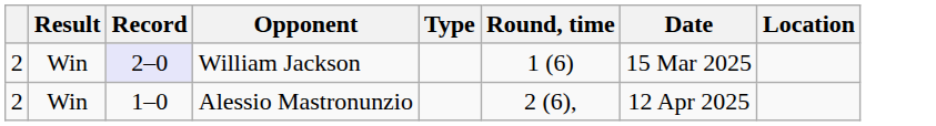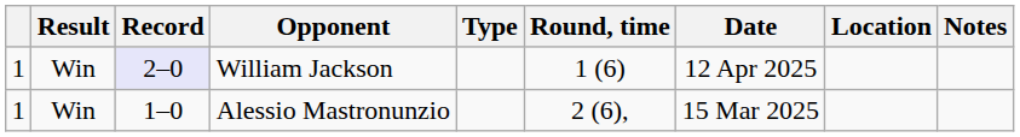 <table class="wikitable" style="text-align:center">
 <tr>
 <th></th>
 <th>Result</th>
 <th>Record</th>
 <th>Opponent</th>
 <th>Type</th>
 <th>Round, time</th>
 <th>Date</th>
 <th>Location</th>
+<th>Notes</th>
 </tr>
 <tr>
-<td>2</td>
+<td>1</td>
 <td>Win</td>
 <td style="background: lavender;">2–0</td>
 <td style="text-align:left;">William Jackson</td>
 <td></td>
 <td>1 (6) </td>
-<td>15 Mar 2025</td>
+<td>12 Apr 2025</td>
 <td style="text-align:left;"></td>
+<td></td>
 </tr>
 <tr>
-<td>2</td>
+<td>1</td>
 <td>Win</td>
 <td>1–0</td>
 <td style="text-align:left;">Alessio Mastronunzio</td>
 <td></td>
 <td>2 (6), </td>
-<td>12 Apr 2025</td>
+<td>15 Mar 2025</td>
 <td style="text-align:left;"></td>
+<td></td>
 </tr>
 </table>
